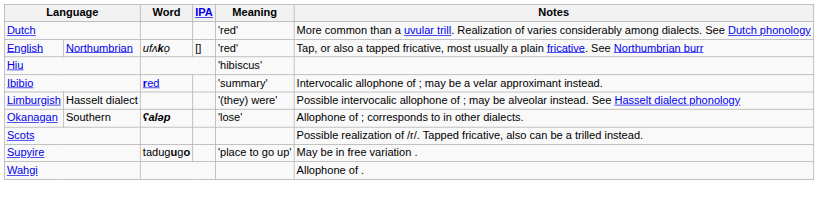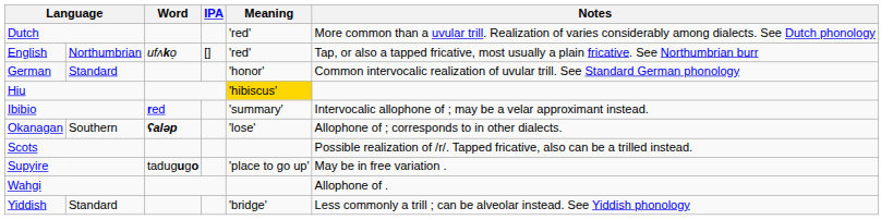 <table class="wikitable">
 <tr>
 <th colspan=2>Language</th>
 <th>Word</th>
 <th><a href='#'>IPA</a></th>
 <th>Meaning</th>
 <th>Notes</th>
 </tr>
 <tr>
 <td colspan=2><a href='#'>Dutch</a></td>
 <td></td>
 <td></td>
 <td>'red'</td>
 <td>More common than a <a href='#'>uvular trill</a>. Realization of  varies considerably among dialects. See <a href='#'>Dutch phonology</a></td>
 </tr>
 <tr>
 <td><a href='#'>English</a></td>
 <td><a href='#'>Northumbrian</a></td>
 <td><em>ufʌ<strong>k</strong>ọ</em></td>
 <td>[]</td>
 <td>'red'</td>
 <td>Tap, or also a tapped fricative, most usually a plain <a href='#'>fricative</a>. See <a href='#'>Northumbrian burr</a></td>
 </tr>
 <tr>
+<td><a href='#'>German</a></td>
+<td><a href='#'>Standard</a></td>
+<td></td>
+<td></td>
+<td>'honor'</td>
+<td>Common intervocalic realization of uvular trill. See <a href='#'>Standard German phonology</a></td>
+</tr>
+<tr>
 <td colspan=2><a href='#'>Hiu</a></td>
 <td colspan=2 align=center></td>
-<td>'hibiscus'</td>
+<td style="background: gold;">'hibiscus'</td>
 <td></td>
 </tr>
 <tr>
 <td colspan=2><a href='#'>Ibibio</a></td>
 <td><a href='#'><strong>r</strong>ed</a></td>
 <td></td>
 <td>'summary'</td>
 <td>Intervocalic allophone of ; may be a velar approximant  instead.</td>
-</tr>
-<tr>
-<td><a href='#'>Limburgish</a></td>
-<td>Hasselt dialect</td>
-<td></td>
-<td></td>
-<td>'(they) were'</td>
-<td>Possible intervocalic allophone of ; may be alveolar  instead. See <a href='#'>Hasselt dialect phonology</a></td>
 </tr>
 <tr>
 <td><a href='#'>Okanagan</a></td>
 <td>Southern</td>
 <td><strong><em>ʕ<strong>aləp<em></td>
 <td></td>
 <td>'lose'</td>
 <td>Allophone of ; corresponds to  in other dialects.</td>
 </tr>
 <tr>
 <td colspan="2"><a href='#'>Scots</a></td>
 <td></td>
 <td></td>
 <td></td>
 <td>Possible realization of /r/. Tapped fricative, also can be a trilled instead.</td>
 </tr>
 <tr>
 <td colspan=2><a href='#'>Supyire</a></td>
 <td></em>tadu</strong>g<strong>u</strong>g<strong>o<em></td>
 <td></td>
 <td>'place to go up'</td>
 <td>May be in free variation .</td>
 </tr>
 <tr>
 <td colspan=2><a href='#'>Wahgi</a></td>
 <td colspan=2></td>
 <td></td>
 <td>Allophone of .</td>
 </tr>
+<tr>
+<td><a href='#'>Yiddish</a></td>
+<td>Standard</td>
+<td></td>
+<td></td>
+<td>'bridge'</td>
+<td>Less commonly a trill ; can be alveolar  instead. See <a href='#'>Yiddish phonology</a></td>
+</tr>
 </table>
